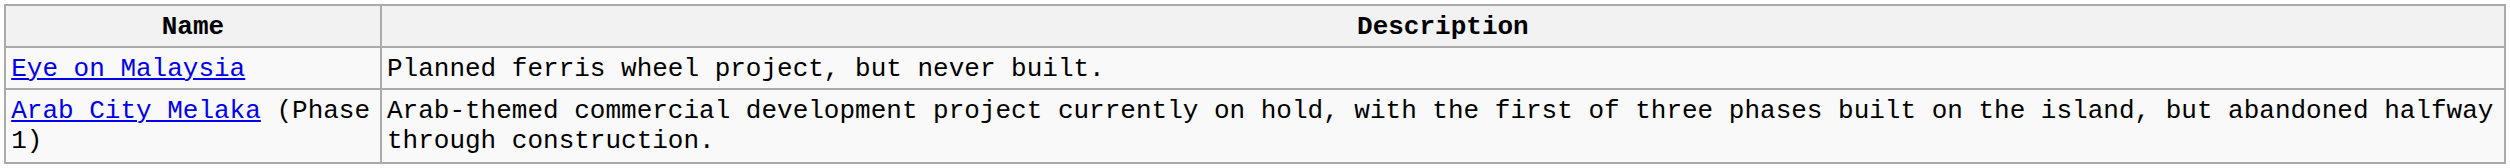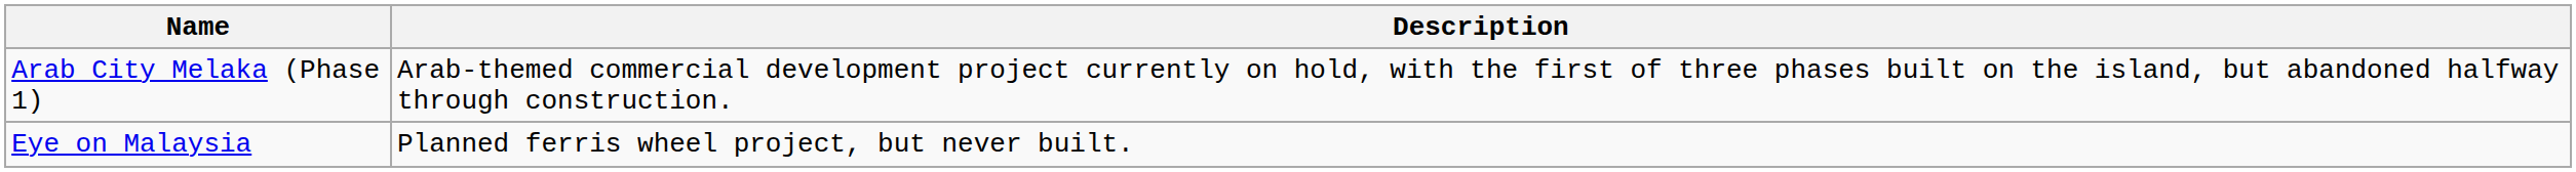 <table class="wikitable">
 <tr>
 <th>Name</th>
 <th>Description</th>
 </tr>
 <tr>
+<td><a href='#'>Arab City Melaka</a> (Phase 1)</td>
+<td>Arab-themed commercial development project currently on hold, with the first of three phases built on the island, but abandoned halfway through construction.</td>
+</tr>
+<tr>
 <td><a href='#'>Eye on Malaysia</a></td>
 <td>Planned ferris wheel project, but never built.</td>
 </tr>
-<tr>
-<td><a href='#'>Arab City Melaka</a> (Phase 1)</td>
-<td>Arab-themed commercial development project currently on hold, with the first of three phases built on the island, but abandoned halfway through construction.</td>
-</tr>
 </table>
